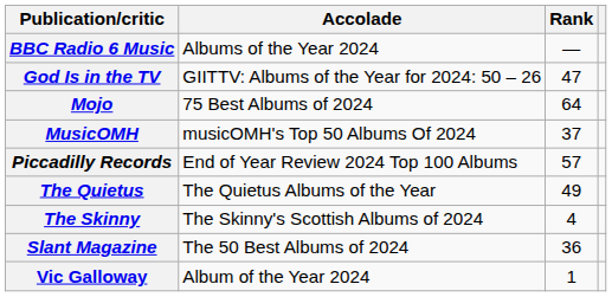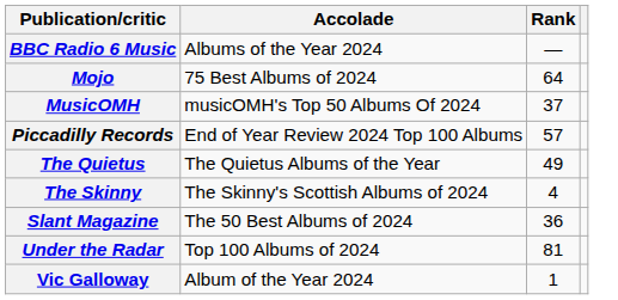 <table class="wikitable sortable plainrowheaders">
 <tr>
 <th scope="col">Publication/critic</th>
 <th scope="col">Accolade</th>
 <th scope="col">Rank</th>
 <th scope="col" class="unsortable"></th>
 </tr>
 <tr>
 <th scope="row"><em><a href='#'>BBC Radio 6 Music</a></em></th>
 <td>Albums of the Year 2024</td>
 <td style="text-align: center;">—</td>
-<td style="text-align: center;"></td>
-</tr>
-<tr>
-<th scope="row"><em><a href='#'>God Is in the TV</a></em></th>
-<td>GIITTV: Albums of the Year for 2024: 50 – 26</td>
-<td style="text-align: center;">47</td>
 <td style="text-align: center;"></td>
 </tr>
 <tr>
 <th scope="row"><em><a href='#'>Mojo</a></em></th>
 <td>75 Best Albums of 2024</td>
 <td style="text-align: center;">64</td>
 <td style="text-align: center;"></td>
 </tr>
 <tr>
 <th scope="row"><em><a href='#'>MusicOMH</a></em></th>
 <td>musicOMH's Top 50 Albums Of 2024</td>
 <td style="text-align: center;">37</td>
 <td style="text-align: center;"></td>
 </tr>
 <tr>
 <th scope="row"><em>Piccadilly Records</em></th>
 <td>End of Year Review 2024 Top 100 Albums</td>
 <td style="text-align: center;">57</td>
 <td style="text-align: center;"></td>
 </tr>
 <tr>
 <th scope="row"><em><a href='#'>The Quietus</a></em></th>
 <td>The Quietus Albums of the Year</td>
 <td style="text-align: center;">49</td>
 <td style="text-align: center;"></td>
 </tr>
 <tr>
 <th scope="row"><em><a href='#'>The Skinny</a></em></th>
 <td>The Skinny's Scottish Albums of 2024</td>
 <td style="text-align: center;">4</td>
 <td style="text-align: center;"></td>
 </tr>
 <tr>
 <th scope="row"><em><a href='#'>Slant Magazine</a></em></th>
 <td>The 50 Best Albums of 2024</td>
 <td style="text-align: center;">36</td>
 <td style="text-align: center;"></td>
 </tr>
 <tr>
+<th scope="row"><em><a href='#'>Under the Radar</a></em></th>
+<td>Top 100 Albums of 2024</td>
+<td style="text-align: center;">81</td>
+<td style="text-align: center;"></td>
+</tr>
+<tr>
 <th scope="row"><a href='#'>Vic Galloway</a></th>
 <td>Album of the Year 2024</td>
 <td style="text-align: center;">1</td>
 <td style="text-align: center;"></td>
 </tr>
 </table>
